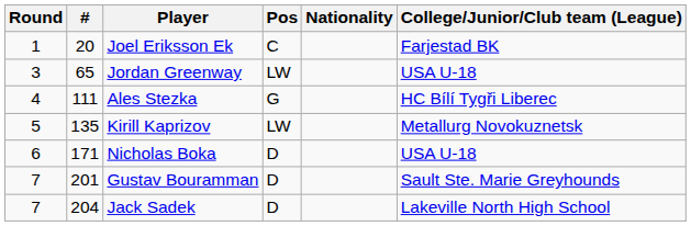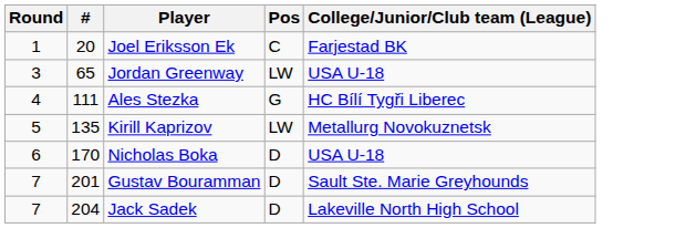 <table class="wikitable">
 <tr>
 <th>Round</th>
 <th>#</th>
 <th>Player</th>
 <th>Pos</th>
-<th>Nationality</th>
 <th>College/Junior/Club team (League)</th>
 </tr>
 <tr>
 <td style="text-align:center">1</td>
 <td style="text-align:center">20</td>
 <td><a href='#'>Joel Eriksson Ek</a></td>
 <td>C</td>
-<td></td>
 <td><a href='#'>Farjestad BK</a></td>
 </tr>
 <tr>
 <td style="text-align:center">3</td>
 <td style="text-align:center">65</td>
 <td><a href='#'>Jordan Greenway</a></td>
 <td>LW</td>
-<td></td>
 <td><a href='#'>USA U-18</a></td>
 </tr>
 <tr>
 <td style="text-align:center">4</td>
 <td style="text-align:center">111</td>
 <td><a href='#'>Ales Stezka</a></td>
 <td>G</td>
-<td></td>
 <td><a href='#'>HC Bílí Tygři Liberec</a></td>
 </tr>
 <tr>
 <td style="text-align:center">5</td>
 <td style="text-align:center">135</td>
 <td><a href='#'>Kirill Kaprizov</a></td>
 <td>LW</td>
-<td></td>
 <td><a href='#'>Metallurg Novokuznetsk</a></td>
 </tr>
 <tr>
 <td style="text-align:center">6</td>
-<td style="text-align:center">171</td>
+<td style="text-align:center">170</td>
 <td><a href='#'>Nicholas Boka</a></td>
 <td>D</td>
-<td></td>
 <td><a href='#'>USA U-18</a></td>
 </tr>
 <tr>
 <td style="text-align:center">7</td>
 <td style="text-align:center">201</td>
 <td><a href='#'>Gustav Bouramman</a></td>
 <td>D</td>
-<td></td>
 <td><a href='#'>Sault Ste. Marie Greyhounds</a></td>
 </tr>
 <tr>
 <td style="text-align:center">7</td>
 <td style="text-align:center">204</td>
 <td><a href='#'>Jack Sadek</a></td>
 <td>D</td>
-<td></td>
 <td><a href='#'>Lakeville North High School</a></td>
 </tr>
 </table>
